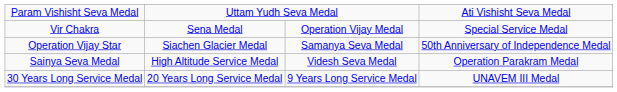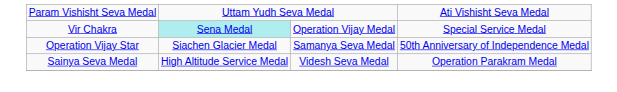 <table class="wikitable" style="margin:1em auto; text-align:center;">
 <tr>
 <td colspan="1"><a href='#'>Param Vishisht Seva Medal</a></td>
 <td colspan="2"><a href='#'>Uttam Yudh Seva Medal</a></td>
 <td colspan="1"><a href='#'>Ati Vishisht Seva Medal</a></td>
 </tr>
 <tr>
 <td><a href='#'>Vir Chakra</a></td>
-<td><a href='#'>Sena Medal</a></td>
+<td style="background: paleturquoise;"><a href='#'>Sena Medal</a></td>
 <td><a href='#'>Operation Vijay Medal</a></td>
 <td><a href='#'>Special Service Medal</a></td>
 </tr>
 <tr>
 <td><a href='#'>Operation Vijay Star</a></td>
 <td><a href='#'>Siachen Glacier Medal</a></td>
 <td><a href='#'>Samanya Seva Medal</a></td>
 <td><a href='#'>50th Anniversary of Independence Medal</a></td>
 </tr>
 <tr>
 <td><a href='#'>Sainya Seva Medal</a></td>
 <td><a href='#'>High Altitude Service Medal</a></td>
 <td><a href='#'>Videsh Seva Medal</a></td>
 <td><a href='#'>Operation Parakram Medal</a></td>
 </tr>
 <tr>
-<td><a href='#'>30 Years Long Service Medal</a></td>
-<td><a href='#'>20 Years Long Service Medal</a></td>
-<td><a href='#'>9 Years Long Service Medal</a></td>
-<td><a href='#'>UNAVEM III Medal</a></td>
-</tr>
-<tr>
 </tr>
 </table>
